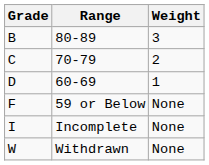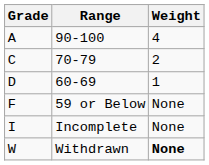 <table class="wikitable">
 <tr>
 <th>Grade</th>
 <th>Range</th>
 <th>Weight</th>
 </tr>
 <tr>
-<td>B</td>
-<td>80-89</td>
-<td>3</td>
+<td>A</td>
+<td>90-100</td>
+<td>4</td>
 </tr>
 <tr>
 <td>C</td>
 <td>70-79</td>
 <td>2</td>
 </tr>
 <tr>
 <td>D</td>
 <td>60-69</td>
 <td>1</td>
 </tr>
 <tr>
 <td>F</td>
 <td>59 or Below</td>
 <td>None</td>
 </tr>
 <tr>
 <td>I</td>
 <td>Incomplete</td>
 <td>None</td>
 </tr>
 <tr>
 <td>W</td>
 <td>Withdrawn</td>
-<td>None</td>
+<td><strong>None</strong></td>
 </tr>
 </table>
